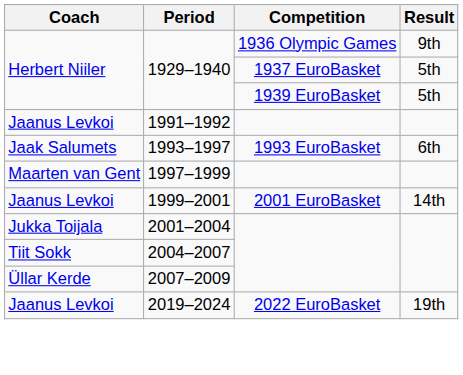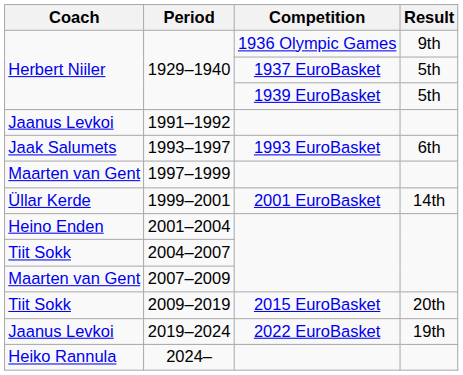 <table class="wikitable" style="text-align:center">
 <tr>
 <th>Coach</th>
 <th>Period</th>
 <th>Competition</th>
 <th>Result</th>
 </tr>
 <tr>
 <td rowspan="3" align=left> <a href='#'>Herbert Niiler</a></td>
 <td rowspan="3">1929–1940</td>
 <td><a href='#'>1936 Olympic Games</a></td>
 <td>9th</td>
 </tr>
 <tr>
 <td><a href='#'>1937 EuroBasket</a></td>
 <td>5th</td>
 </tr>
 <tr>
 <td><a href='#'>1939 EuroBasket</a></td>
 <td>5th</td>
 </tr>
 <tr>
 <td align=left> <a href='#'>Jaanus Levkoi</a></td>
 <td>1991–1992</td>
 <td></td>
 <td></td>
 </tr>
 <tr>
 <td align=left> <a href='#'>Jaak Salumets</a></td>
 <td>1993–1997</td>
 <td><a href='#'>1993 EuroBasket</a></td>
 <td>6th</td>
 </tr>
 <tr>
 <td align=left> <a href='#'>Maarten van Gent</a></td>
 <td>1997–1999</td>
 <td></td>
 <td></td>
 </tr>
 <tr>
-<td align=left> <a href='#'>Jaanus Levkoi</a></td>
+<td align=left> <a href='#'>Üllar Kerde</a></td>
 <td>1999–2001</td>
 <td><a href='#'>2001 EuroBasket</a></td>
 <td>14th</td>
 </tr>
 <tr>
-<td align=left> <a href='#'>Jukka Toijala</a></td>
+<td align=left> <a href='#'>Heino Enden</a></td>
 <td>2001–2004</td>
 <td rowspan="3"></td>
 <td rowspan="3"></td>
 </tr>
 <tr>
 <td align=left> <a href='#'>Tiit Sokk</a></td>
 <td>2004–2007</td>
 </tr>
 <tr>
-<td align=left> <a href='#'>Üllar Kerde</a></td>
+<td align=left> <a href='#'>Maarten van Gent</a></td>
 <td>2007–2009</td>
+</tr>
+<tr>
+<td align=left> <a href='#'>Tiit Sokk</a></td>
+<td>2009–2019</td>
+<td><a href='#'>2015 EuroBasket</a></td>
+<td>20th</td>
 </tr>
 <tr>
 <td align=left> <a href='#'>Jaanus Levkoi</a></td>
 <td>2019–2024</td>
 <td><a href='#'>2022 EuroBasket</a></td>
 <td>19th</td>
 </tr>
+<tr>
+<td align=left> <a href='#'>Heiko Rannula</a></td>
+<td>2024–</td>
+<td></td>
+<td></td>
+</tr>
 </table>
